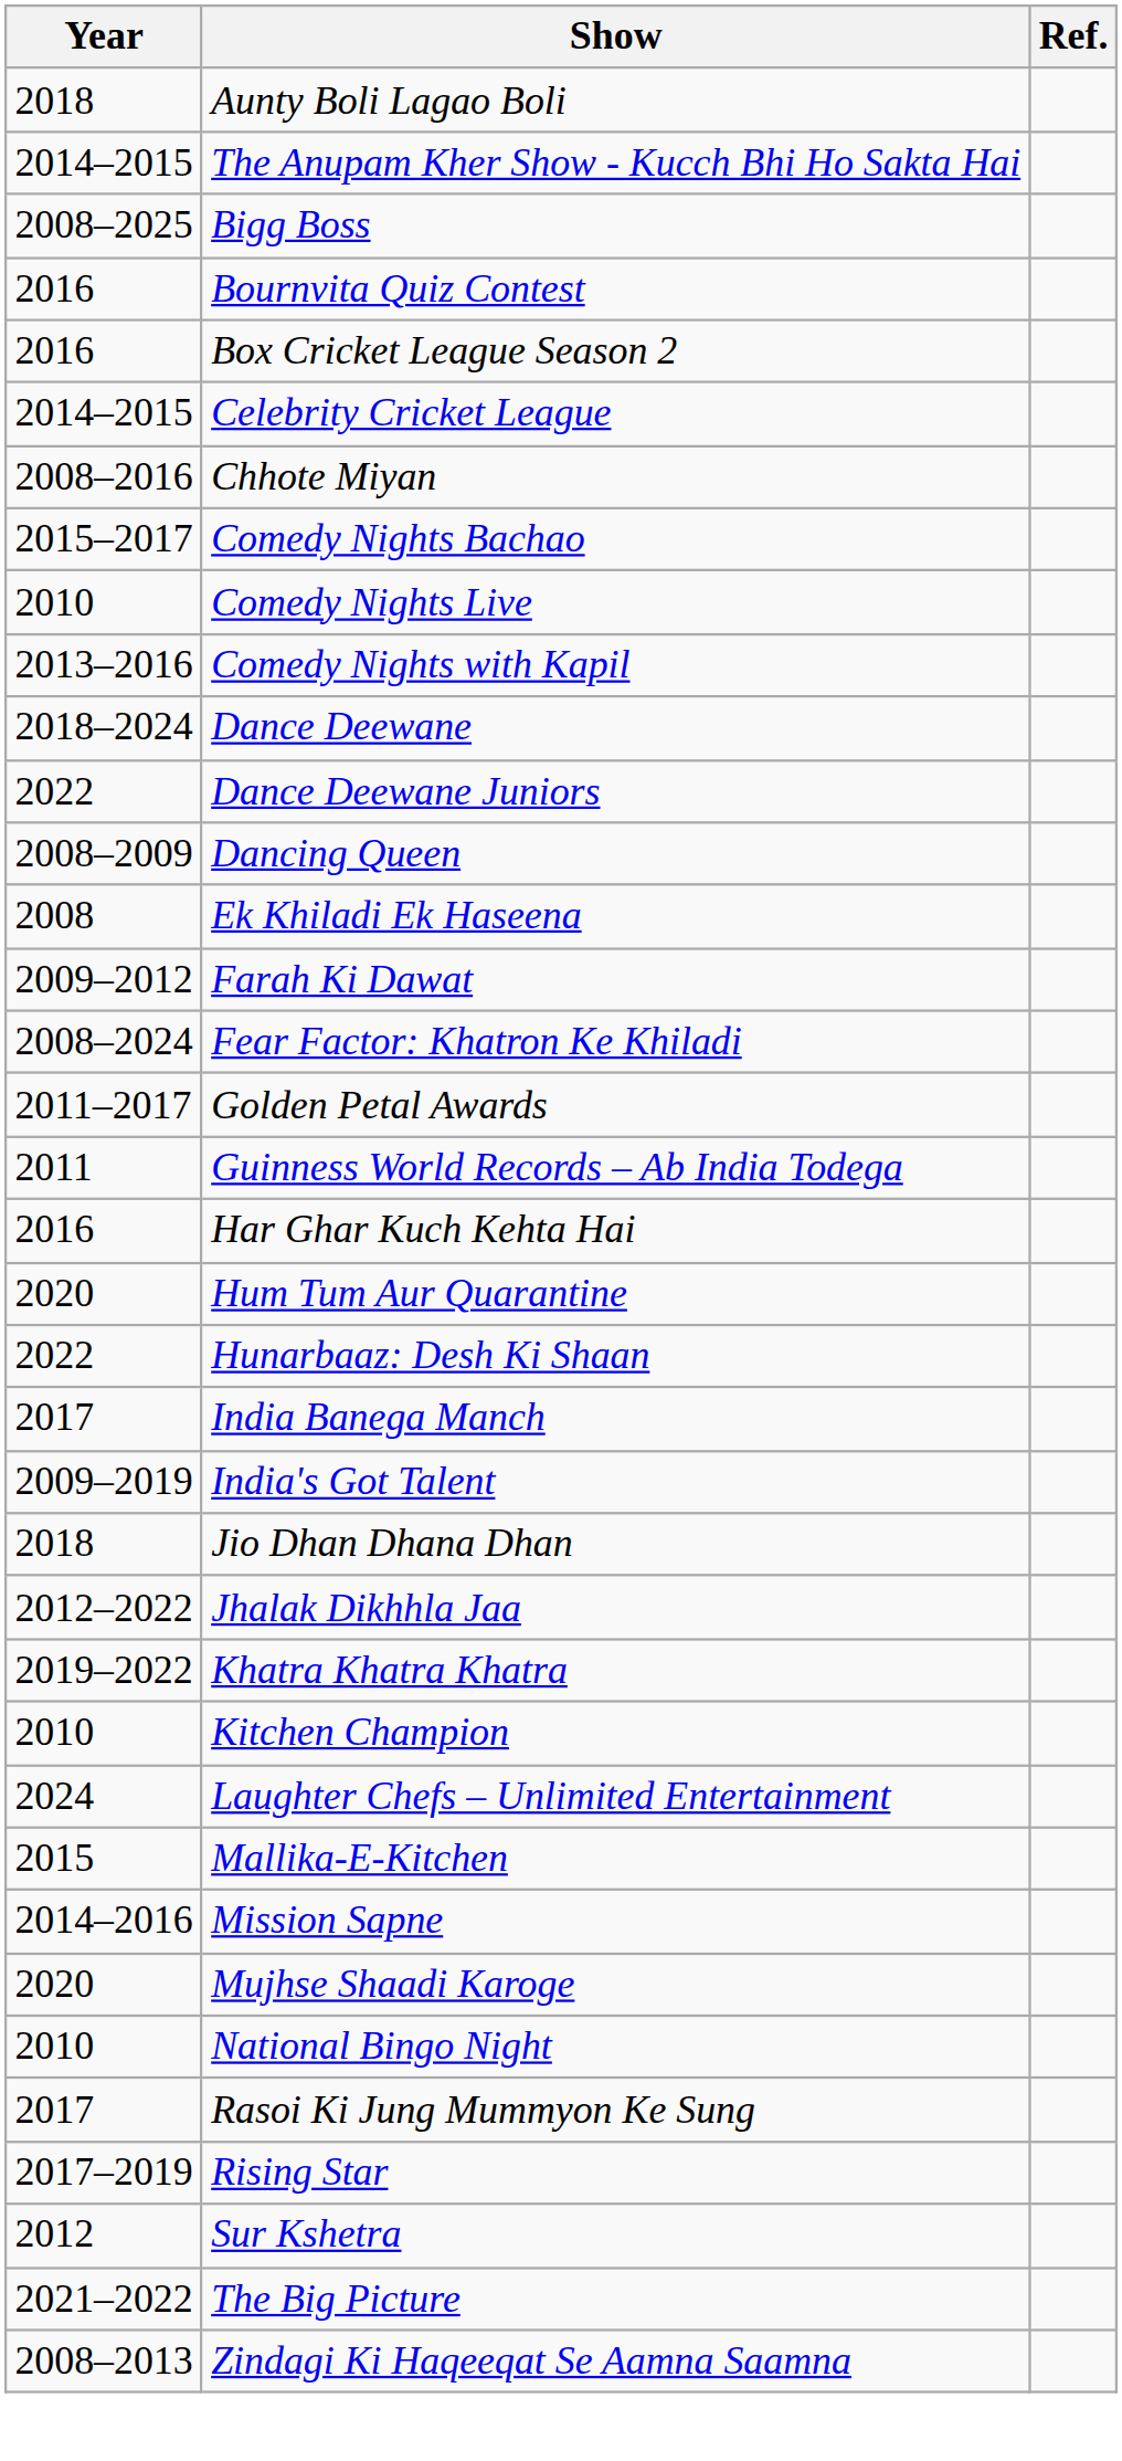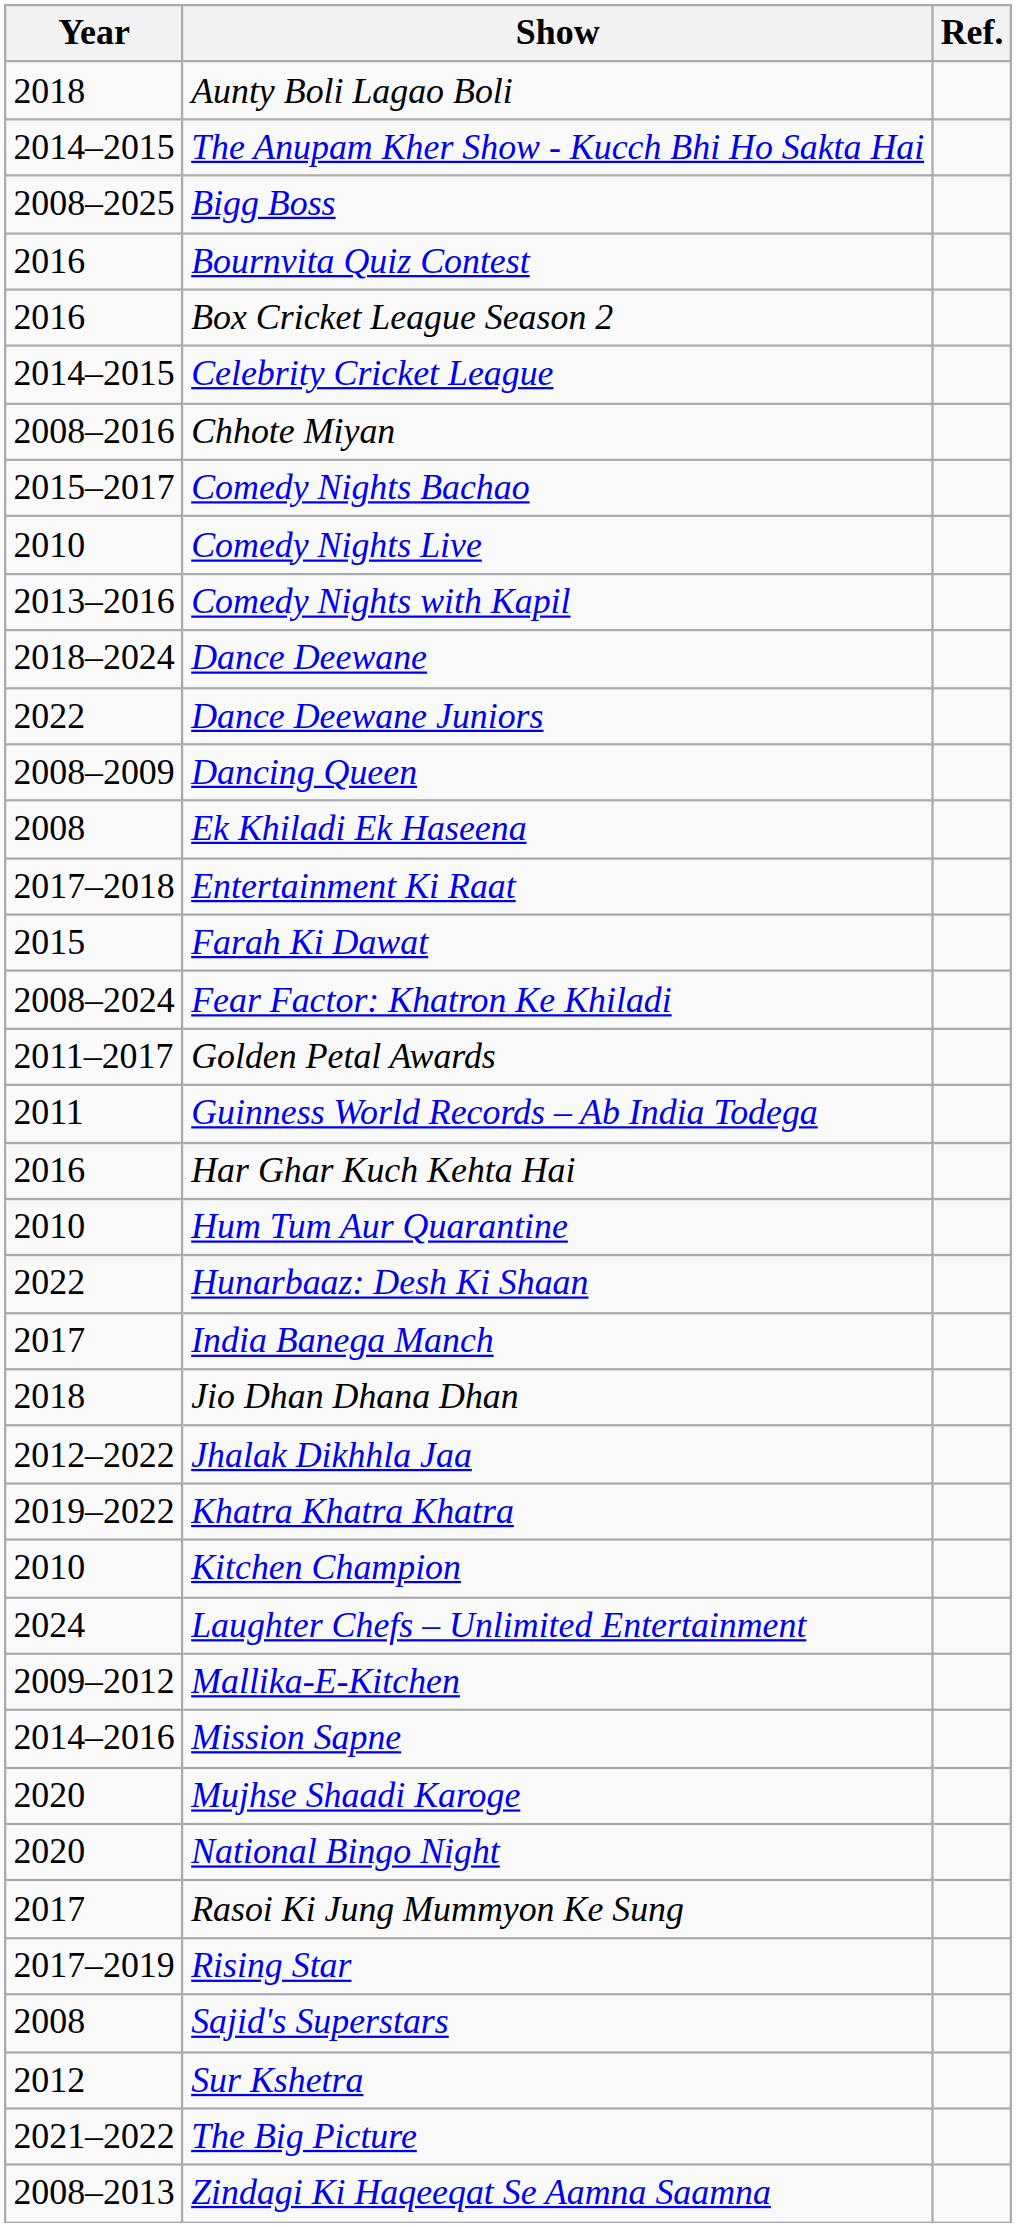 <table class="wikitable sortable">
 <tr>
 <th>Year</th>
 <th>Show</th>
 <th>Ref.</th>
 </tr>
 <tr>
 <td>2018</td>
 <td><em>Aunty Boli Lagao Boli</em></td>
 <td></td>
 </tr>
 <tr>
 <td>2014–2015</td>
 <td><em><a href='#'>The Anupam Kher Show - Kucch Bhi Ho Sakta Hai</a></em></td>
 <td></td>
 </tr>
 <tr>
 <td>2008–2025</td>
 <td><em><a href='#'>Bigg Boss</a></em></td>
 <td></td>
 </tr>
 <tr>
 <td>2016</td>
 <td><em><a href='#'>Bournvita Quiz Contest</a></em></td>
 <td></td>
 </tr>
 <tr>
 <td>2016</td>
 <td><em>Box Cricket League Season 2</em></td>
 <td></td>
 </tr>
 <tr>
 <td>2014–2015</td>
 <td><em><a href='#'>Celebrity Cricket League</a></em></td>
 <td></td>
 </tr>
 <tr>
 <td>2008–2016</td>
 <td><em>Chhote Miyan</em></td>
 <td></td>
 </tr>
 <tr>
 <td>2015–2017</td>
 <td><em><a href='#'>Comedy Nights Bachao</a></em></td>
 <td></td>
 </tr>
 <tr>
 <td>2010</td>
 <td><em><a href='#'>Comedy Nights Live</a></em></td>
 <td></td>
 </tr>
 <tr>
 <td>2013–2016</td>
 <td><em><a href='#'>Comedy Nights with Kapil</a></em></td>
 <td></td>
 </tr>
 <tr>
 <td>2018–2024</td>
 <td><em><a href='#'>Dance Deewane</a></em></td>
 <td></td>
 </tr>
 <tr>
 <td>2022</td>
 <td><em><a href='#'>Dance Deewane Juniors</a></em></td>
 <td></td>
 </tr>
 <tr>
 <td>2008–2009</td>
 <td><em><a href='#'>Dancing Queen</a></em></td>
 <td></td>
 </tr>
 <tr>
 <td>2008</td>
 <td><em><a href='#'>Ek Khiladi Ek Haseena</a></em></td>
 <td></td>
 </tr>
 <tr>
-<td>2009–2012</td>
+<td>2017–2018</td>
+<td><em><a href='#'>Entertainment Ki Raat</a></em></td>
+<td></td>
+</tr>
+<tr>
+<td>2015</td>
 <td><em><a href='#'>Farah Ki Dawat</a></em></td>
 <td></td>
 </tr>
 <tr>
 <td>2008–2024</td>
 <td><em><a href='#'>Fear Factor: Khatron Ke Khiladi</a></em></td>
 <td></td>
 </tr>
 <tr>
 <td>2011–2017</td>
 <td><em>Golden Petal Awards</em></td>
 <td></td>
 </tr>
 <tr>
 <td>2011</td>
 <td><em><a href='#'>Guinness World Records – Ab India Todega</a></em></td>
 <td></td>
 </tr>
 <tr>
 <td>2016</td>
 <td><em>Har Ghar Kuch Kehta Hai</em></td>
 <td></td>
 </tr>
 <tr>
-<td>2020</td>
+<td>2010</td>
 <td><em><a href='#'>Hum Tum Aur Quarantine</a></em></td>
 <td></td>
 </tr>
 <tr>
 <td>2022</td>
 <td><em><a href='#'>Hunarbaaz: Desh Ki Shaan</a></em></td>
 <td></td>
 </tr>
 <tr>
 <td>2017</td>
 <td><em><a href='#'>India Banega Manch</a></em></td>
-<td></td>
-</tr>
-<tr>
-<td>2009–2019</td>
-<td><em><a href='#'>India's Got Talent</a></em></td>
 <td></td>
 </tr>
 <tr>
 <td>2018</td>
 <td><em>Jio Dhan Dhana Dhan</em></td>
 <td></td>
 </tr>
 <tr>
 <td>2012–2022</td>
 <td><em><a href='#'>Jhalak Dikhhla Jaa</a></em></td>
 <td></td>
 </tr>
 <tr>
 <td>2019–2022</td>
 <td><em><a href='#'>Khatra Khatra Khatra</a></em></td>
 <td></td>
 </tr>
 <tr>
 <td>2010</td>
 <td><em><a href='#'>Kitchen Champion</a></em></td>
 <td></td>
 </tr>
 <tr>
 <td>2024</td>
 <td><em><a href='#'>Laughter Chefs – Unlimited Entertainment</a></em></td>
 <td></td>
 </tr>
 <tr>
-<td>2015</td>
+<td>2009–2012</td>
 <td><em><a href='#'>Mallika-E-Kitchen</a></em></td>
 <td></td>
 </tr>
 <tr>
 <td>2014–2016</td>
 <td><em><a href='#'>Mission Sapne</a></em></td>
 <td></td>
 </tr>
 <tr>
 <td>2020</td>
 <td><em><a href='#'>Mujhse Shaadi Karoge</a></em></td>
 <td></td>
 </tr>
 <tr>
-<td>2010</td>
+<td>2020</td>
 <td><em><a href='#'>National Bingo Night</a></em></td>
 <td></td>
 </tr>
 <tr>
 <td>2017</td>
 <td><em>Rasoi Ki Jung Mummyon Ke Sung</em></td>
 <td></td>
 </tr>
 <tr>
 <td>2017–2019</td>
 <td><em><a href='#'>Rising Star</a></em></td>
+<td></td>
+</tr>
+<tr>
+<td>2008</td>
+<td><em><a href='#'>Sajid's Superstars</a></em></td>
 <td></td>
 </tr>
 <tr>
 <td>2012</td>
 <td><em><a href='#'>Sur Kshetra</a></em></td>
 <td></td>
 </tr>
 <tr>
 <td>2021–2022</td>
 <td><em><a href='#'>The Big Picture</a></em></td>
 <td></td>
 </tr>
 <tr>
 <td>2008–2013</td>
 <td><em><a href='#'>Zindagi Ki Haqeeqat Se Aamna Saamna</a></em></td>
 <td></td>
 </tr>
 </table>
